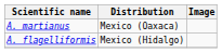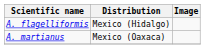 <table class="wikitable">
 <tr>
 <th>Scientific name</th>
 <th>Distribution</th>
 <th>Image</th>
 </tr>
 <tr>
+<td><a href='#'><em>A. flagelliformis</em></a></td>
+<td>Mexico (Hidalgo)</td>
+<td></td>
+</tr>
+<tr>
 <td><a href='#'><em>A. martianus</em></a></td>
 <td>Mexico (Oaxaca)</td>
 <td></td>
 </tr>
 <tr>
-<td><a href='#'><em>A. flagelliformis</em></a></td>
-<td>Mexico (Hidalgo)</td>
-<td></td>
-</tr>
-<tr>
 </tr>
 </table>
